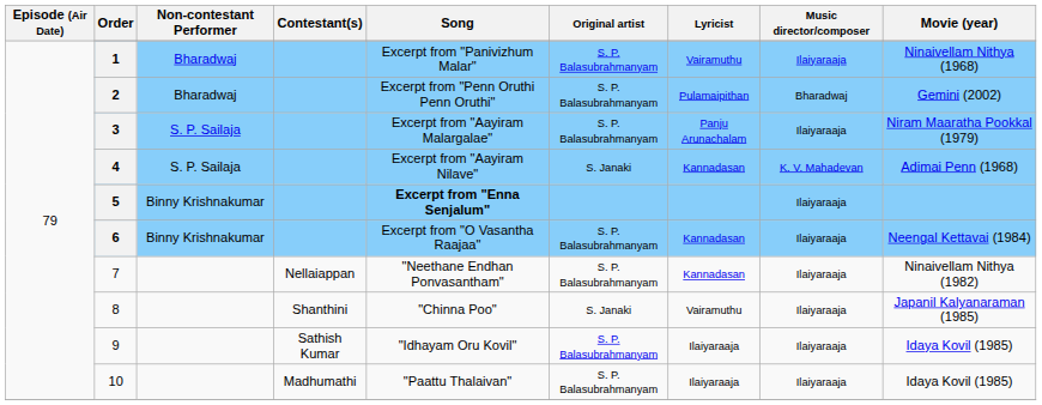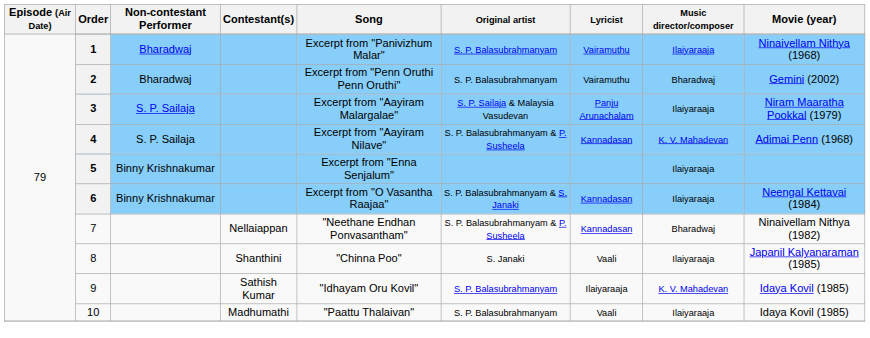 <table class="wikitable sortable" style="text-align: center; width: auto;">
 <tr style="background:lightgrey; text-align:center;">
 <th>Episode <small>(Air Date)</small></th>
 <th>Order</th>
 <th>Non-contestant Performer</th>
 <th>Contestant(s)</th>
 <th>Song</th>
 <th><small>Original artist</small></th>
 <th><small>Lyricist</small></th>
 <th><small>Music director/composer</small></th>
 <th>Movie (year)</th>
 </tr>
 <tr>
 <td rowspan=11>79 <br><small></small></td>
 </tr>
 <tr style="background:lightskyblue">
 <th scope="row">1</th>
 <td><a href='#'>Bharadwaj</a></td>
 <td></td>
 <td>Excerpt from "Panivizhum Malar"</td>
 <td><small><a href='#'>S. P. Balasubrahmanyam</a></small></td>
 <td><small><a href='#'>Vairamuthu</a></small></td>
 <td><small><a href='#'>Ilaiyaraaja</a></small></td>
 <td><a href='#'>Ninaivellam Nithya</a> (1968)</td>
 </tr>
 <tr style="background:lightskyblue">
 <th scope="row">2</th>
 <td>Bharadwaj</td>
 <td></td>
 <td>Excerpt from "Penn Oruthi Penn Oruthi"</td>
 <td><small>S. P. Balasubrahmanyam</small></td>
-<td><small><a href='#'>Pulamaipithan</a></small></td>
+<td><small>Vairamuthu</small></td>
 <td><small>Bharadwaj</small></td>
 <td><a href='#'>Gemini</a> (2002)</td>
 </tr>
 <tr style="background:lightskyblue">
 <th scope="row">3</th>
 <td><a href='#'>S. P. Sailaja</a></td>
 <td></td>
 <td>Excerpt from "Aayiram Malargalae"</td>
-<td><small>S. P. Balasubrahmanyam</small></td>
+<td><small><a href='#'>S. P. Sailaja</a> & Malaysia Vasudevan</small></td>
 <td><small><a href='#'>Panju Arunachalam</a></small></td>
 <td><small>Ilaiyaraaja</small></td>
 <td><a href='#'>Niram Maaratha Pookkal</a> (1979)</td>
 </tr>
 <tr style="background:lightskyblue">
 <th scope="row">4</th>
 <td>S. P. Sailaja</td>
 <td></td>
 <td>Excerpt from "Aayiram Nilave"</td>
-<td><small>S. Janaki</small></td>
+<td><small>S. P. Balasubrahmanyam & <a href='#'>P. Susheela</a></small></td>
 <td><small><a href='#'>Kannadasan</a></small></td>
 <td><small><a href='#'>K. V. Mahadevan</a></small></td>
 <td><a href='#'>Adimai Penn</a> (1968)</td>
 </tr>
 <tr style="background:lightskyblue">
 <th scope="row">5</th>
 <td>Binny Krishnakumar</td>
 <td></td>
-<td><strong>Excerpt from "Enna Senjalum"</strong></td>
+<td>Excerpt from "Enna Senjalum"</td>
 <td></td>
 <td></td>
 <td><small>Ilaiyaraaja</small></td>
 <td></td>
 </tr>
 <tr style="background:lightskyblue">
 <th scope="row">6</th>
 <td>Binny Krishnakumar</td>
 <td></td>
 <td>Excerpt from "O Vasantha Raajaa"</td>
-<td><small>S. P. Balasubrahmanyam</small></td>
+<td><small>S. P. Balasubrahmanyam & <a href='#'>S. Janaki</a></small></td>
 <td><small><a href='#'>Kannadasan</a></small></td>
 <td><small>Ilaiyaraaja</small></td>
 <td><a href='#'>Neengal Kettavai</a> (1984)</td>
 </tr>
 <tr>
 <td>7</td>
 <td></td>
 <td>Nellaiappan</td>
 <td>"Neethane Endhan Ponvasantham"</td>
-<td><small>S. P. Balasubrahmanyam</small></td>
+<td><small>S. P. Balasubrahmanyam & <a href='#'>P. Susheela</a></small></td>
 <td><small><a href='#'>Kannadasan</a></small></td>
-<td><small>Ilaiyaraaja</small></td>
+<td><small>Bharadwaj</small></td>
 <td>Ninaivellam Nithya (1982)</td>
 </tr>
 <tr>
 <td>8</td>
 <td></td>
 <td>Shanthini</td>
 <td>"Chinna Poo"</td>
 <td><small>S. Janaki</small></td>
-<td><small>Vairamuthu</small></td>
+<td><small>Vaali</small></td>
 <td><small>Ilaiyaraaja</small></td>
 <td><a href='#'>Japanil Kalyanaraman</a> (1985)</td>
 </tr>
 <tr>
 <td>9</td>
 <td></td>
 <td>Sathish Kumar</td>
 <td>"Idhayam Oru Kovil"</td>
 <td><small><a href='#'>S. P. Balasubrahmanyam</a></small></td>
 <td><small>Ilaiyaraaja</small></td>
-<td><small>Ilaiyaraaja</small></td>
+<td><small><a href='#'>K. V. Mahadevan</a></small></td>
 <td><a href='#'>Idaya Kovil</a> (1985)</td>
 </tr>
 <tr>
 <td>10</td>
 <td></td>
 <td>Madhumathi</td>
 <td>"Paattu Thalaivan"</td>
 <td><small>S. P. Balasubrahmanyam</small></td>
-<td><small>Ilaiyaraaja</small></td>
+<td><small>Vaali</small></td>
 <td><small>Ilaiyaraaja</small></td>
 <td>Idaya Kovil (1985)</td>
 </tr>
 <tr>
 </tr>
 </table>
